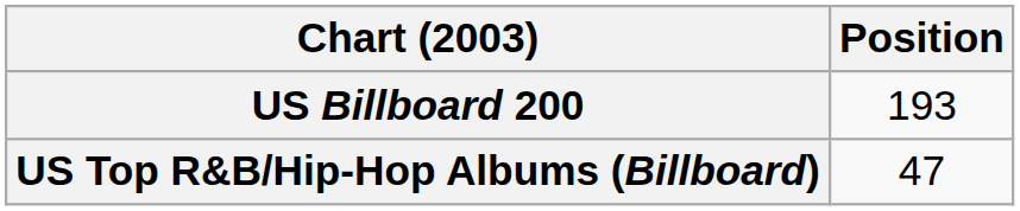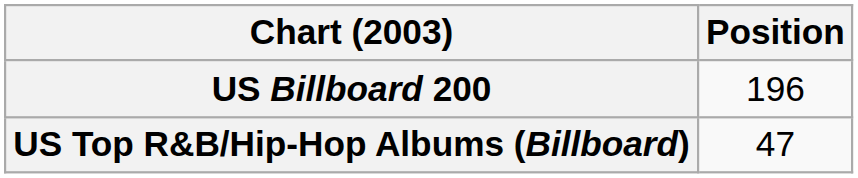 <table class="wikitable sortable plainrowheaders" style="text-align:center">
 <tr>
 <th scope="col">Chart (2003)</th>
 <th scope="col">Position</th>
 </tr>
 <tr>
 <th scope="row">US <em>Billboard</em> 200</th>
-<td>193</td>
+<td>196</td>
 </tr>
 <tr>
 <th scope="row">US Top R&B/Hip-Hop Albums (<em>Billboard</em>)</th>
 <td>47</td>
 </tr>
 </table>
